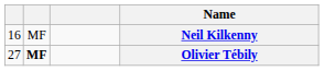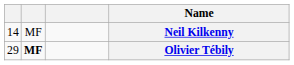 <table class="wikitable plainrowheaders" style="text-align:center;">
 <tr>
 <th scope="col"></th>
 <th scope="col"></th>
 <th scope="col" style="width:5em;"></th>
 <th scope="col" style="width:15em;">Name</th>
 </tr>
 <tr>
-<td>16</td>
+<td>14</td>
 <td>MF</td>
 <td align="left"></td>
 <th scope="row"><a href='#'>Neil Kilkenny</a> </th>
 </tr>
 <tr>
-<td>27</td>
+<td>29</td>
 <td><strong>MF</strong></td>
 <td align="left"></td>
 <th scope="row"><a href='#'>Olivier Tébily</a> </th>
 </tr>
 </table>
